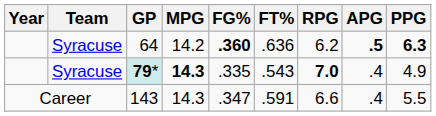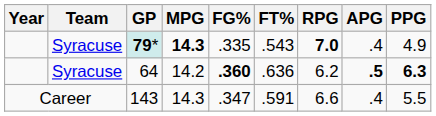 <table class="wikitable sortable" style="font-size:95%; text-align:right;">
 <tr>
 <th>Year</th>
 <th>Team</th>
 <th>GP</th>
 <th>MPG</th>
 <th>FG%</th>
 <th>FT%</th>
 <th>RPG</th>
 <th>APG</th>
 <th>PPG</th>
 </tr>
 <tr>
 <td style="text-align:left;"></td>
 <td style="text-align:left;"><a href='#'>Syracuse</a></td>
+<td style="background:#CFECEC;"><strong>79</strong>*</td>
+<td><strong>14.3</strong></td>
+<td>.335</td>
+<td>.543</td>
+<td><strong>7.0</strong></td>
+<td>.4</td>
+<td>4.9</td>
+</tr>
+<tr>
+<td style="text-align:left;"></td>
+<td style="text-align:left;"><a href='#'>Syracuse</a></td>
 <td>64</td>
 <td>14.2</td>
 <td><strong>.360</strong></td>
 <td>.636</td>
 <td>6.2</td>
 <td><strong>.5</strong></td>
 <td><strong>6.3</strong></td>
-</tr>
-<tr>
-<td style="text-align:left;"></td>
-<td style="text-align:left;"><a href='#'>Syracuse</a></td>
-<td style="background:#CFECEC;"><strong>79</strong>*</td>
-<td><strong>14.3</strong></td>
-<td>.335</td>
-<td>.543</td>
-<td><strong>7.0</strong></td>
-<td>.4</td>
-<td>4.9</td>
 </tr>
 <tr class="sortbottom">
 <td style="text-align:center;" colspan="2">Career</td>
 <td>143</td>
 <td>14.3</td>
 <td>.347</td>
 <td>.591</td>
 <td>6.6</td>
 <td>.4</td>
 <td>5.5</td>
 </tr>
 </table>
